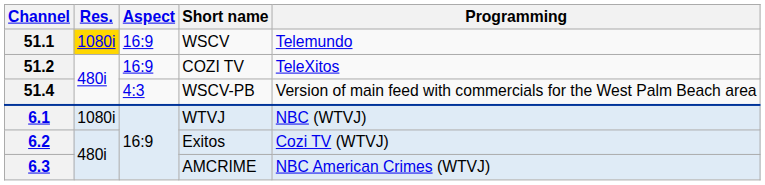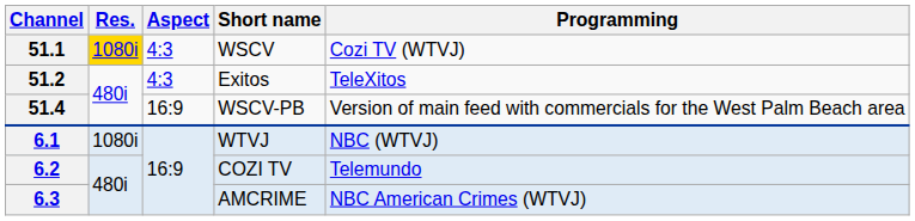 <table class="wikitable">
 <tr>
 <th scope = "col"><a href='#'>Channel</a></th>
 <th scope = "col"><a href='#'>Res.</a></th>
 <th scope = "col"><a href='#'>Aspect</a></th>
 <th scope = "col">Short name</th>
 <th scope = "col">Programming</th>
 </tr>
 <tr>
 <th scope = "row">51.1</th>
 <td style="background: gold;"><a href='#'>1080i</a></td>
-<td><a href='#'>16:9</a></td>
+<td><a href='#'>4:3</a></td>
 <td>WSCV</td>
-<td><a href='#'>Telemundo</a></td>
+<td><a href='#'>Cozi TV</a> (WTVJ)</td>
 </tr>
 <tr>
 <th scope = "row">51.2</th>
 <td rowspan=2><a href='#'>480i</a></td>
-<td><a href='#'>16:9</a></td>
-<td>COZI TV</td>
+<td><a href='#'>4:3</a></td>
+<td>Exitos</td>
 <td><a href='#'>TeleXitos</a></td>
 </tr>
 <tr>
 <th scope = "row">51.4</th>
-<td><a href='#'>4:3</a></td>
+<td>16:9</td>
 <td>WSCV-PB</td>
 <td>Version of main feed with commercials for the West Palm Beach area</td>
 </tr>
 <tr style="background-color:#DFEBF6; border-top: 2px solid #003399;">
 <th scope = "row"><a href='#'>6.1</a></th>
 <td>1080i</td>
 <td rowspan=3>16:9</td>
 <td>WTVJ</td>
 <td><a href='#'>NBC</a> (WTVJ)</td>
 </tr>
 <tr style="background-color:#DFEBF6;">
 <th scope = "row"><a href='#'>6.2</a></th>
 <td rowspan=2>480i</td>
-<td>Exitos</td>
-<td><a href='#'>Cozi TV</a> (WTVJ)</td>
+<td>COZI TV</td>
+<td><a href='#'>Telemundo</a></td>
 </tr>
 <tr style="background-color:#DFEBF6;">
 <th scope = "row"><a href='#'>6.3</a></th>
 <td>AMCRIME</td>
 <td><a href='#'>NBC American Crimes</a> (WTVJ)</td>
 </tr>
 </table>
